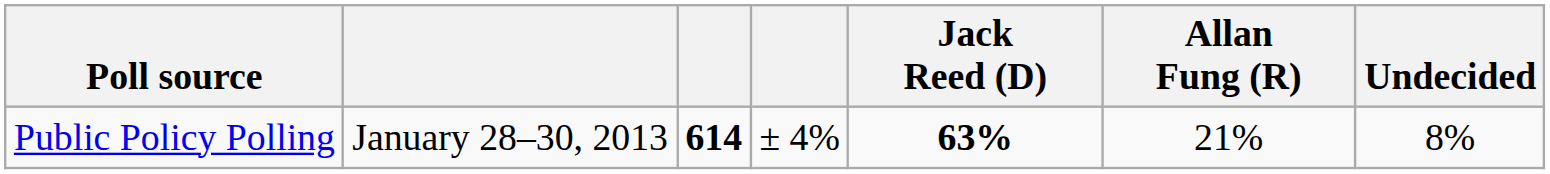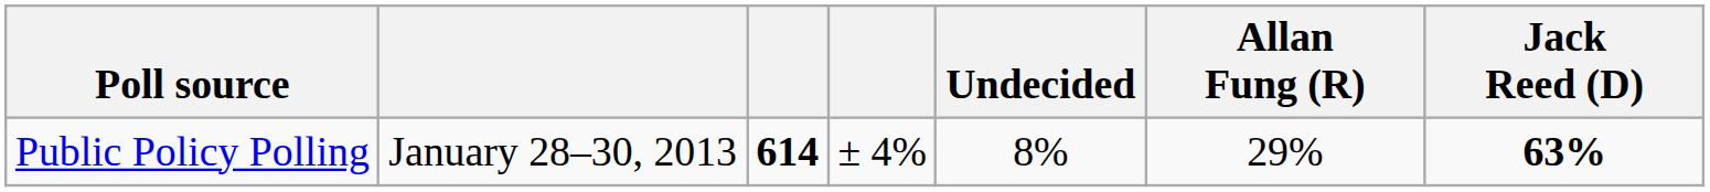 <table class="wikitable" style="text-align:center">
 <tr valign= bottom>
 <th>Poll source</th>
 <th></th>
 <th></th>
 <th></th>
+<th>Undecided</th>
+<th style="width:100px;">Allan<br>Fung (R)</th>
 <th style="width:100px;">Jack<br>Reed (D)</th>
-<th style="width:100px;">Allan<br>Fung (R)</th>
-<th>Undecided</th>
 </tr>
 <tr>
 <td align=left><a href='#'>Public Policy Polling</a></td>
 <td>January 28–30, 2013</td>
 <td><strong>614</strong></td>
 <td>± 4%</td>
+<td>8%</td>
+<td>29%</td>
 <td><strong>63%</strong></td>
-<td>21%</td>
-<td>8%</td>
 </tr>
 </table>
